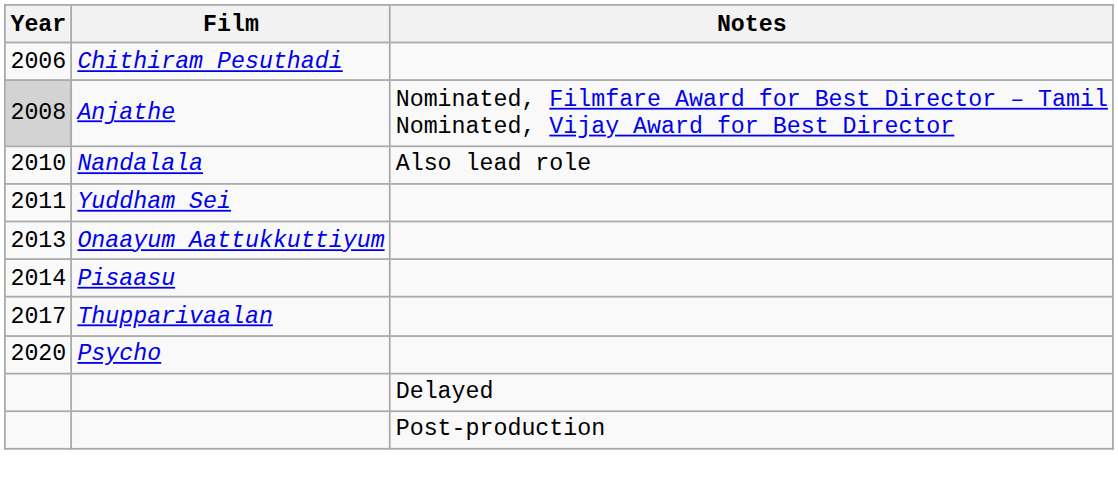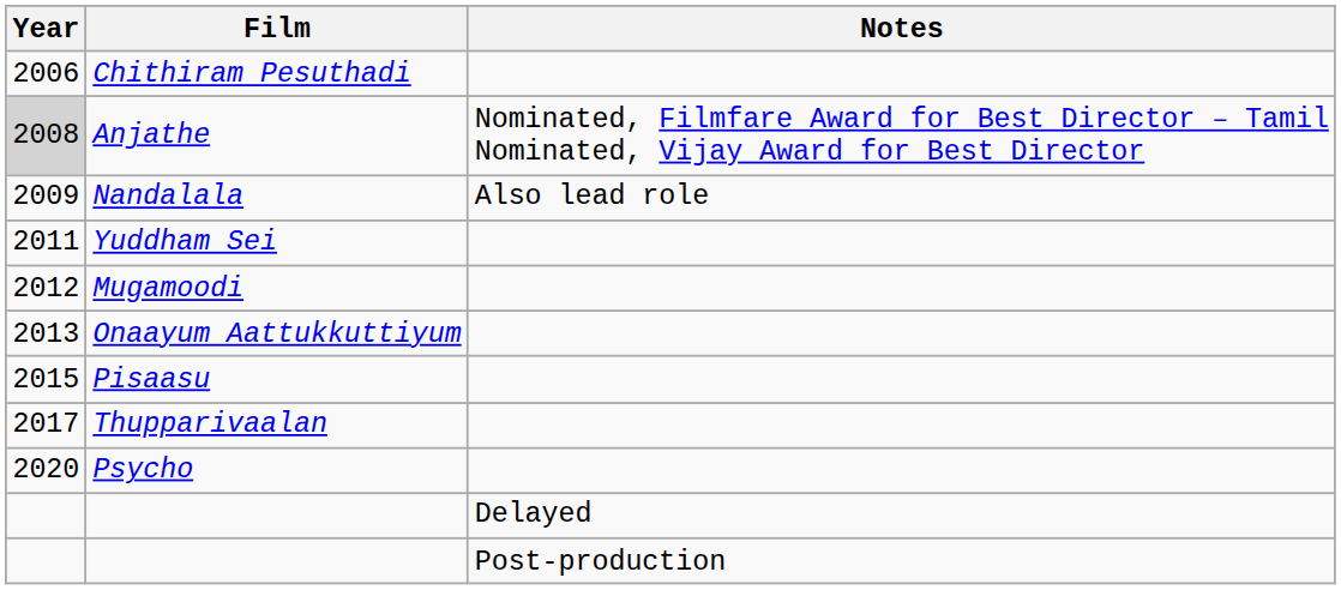 <table class="wikitable sortable">
 <tr>
 <th scope="col">Year</th>
 <th scope="col">Film</th>
 <th class="unsortable" scope="col">Notes</th>
 </tr>
 <tr>
 <td>2006</td>
 <td><em><a href='#'>Chithiram Pesuthadi</a></em></td>
 <td></td>
 </tr>
 <tr>
 <td style="background: lightgrey;">2008</td>
 <td><em><a href='#'>Anjathe</a></em></td>
 <td>Nominated, <a href='#'>Filmfare Award for Best Director&nbsp;– Tamil</a><br>Nominated, <a href='#'>Vijay Award for Best Director</a></td>
 </tr>
 <tr>
-<td>2010</td>
+<td>2009</td>
 <td><em><a href='#'>Nandalala</a></em></td>
 <td>Also lead role</td>
 </tr>
 <tr>
 <td>2011</td>
 <td><em><a href='#'>Yuddham Sei</a></em></td>
 <td></td>
 </tr>
 <tr>
+<td>2012</td>
+<td><em><a href='#'>Mugamoodi</a></em></td>
+<td></td>
+</tr>
+<tr>
 <td>2013</td>
 <td><em><a href='#'>Onaayum Aattukkuttiyum</a></em></td>
 <td></td>
 </tr>
 <tr>
-<td>2014</td>
+<td>2015</td>
 <td><em><a href='#'>Pisaasu</a></em></td>
 <td></td>
 </tr>
 <tr>
 <td>2017</td>
 <td><em><a href='#'>Thupparivaalan</a></em></td>
 <td></td>
 </tr>
 <tr>
 <td>2020</td>
 <td><em><a href='#'>Psycho</a></em></td>
 <td></td>
 </tr>
 <tr>
 <td></td>
 <td></td>
 <td>Delayed</td>
 </tr>
 <tr>
 <td></td>
 <td></td>
 <td>Post-production</td>
 </tr>
 </table>
